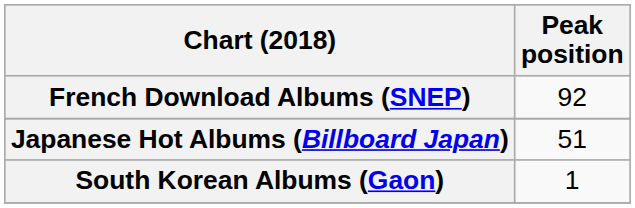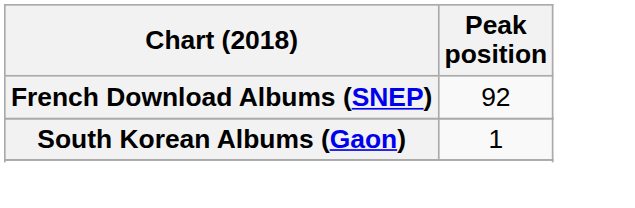 <table class="wikitable plainrowheaders" style="text-align:center">
 <tr>
 <th scope="col">Chart (2018)</th>
 <th scope="col">Peak<br>position</th>
 </tr>
 <tr>
 <th scope="row">French Download Albums (<a href='#'>SNEP</a>)</th>
 <td>92</td>
 </tr>
 <tr>
-</tr>
-<tr>
-<th scope="row">Japanese Hot Albums (<em><a href='#'>Billboard Japan</a></em>)</th>
-<td>51</td>
 </tr>
 <tr>
 <th scope="row">South Korean Albums (<a href='#'>Gaon</a>)</th>
 <td>1</td>
 </tr>
 <tr>
 </tr>
 <tr>
 </tr>
 <tr>
 </tr>
 <tr>
 </tr>
 </table>
